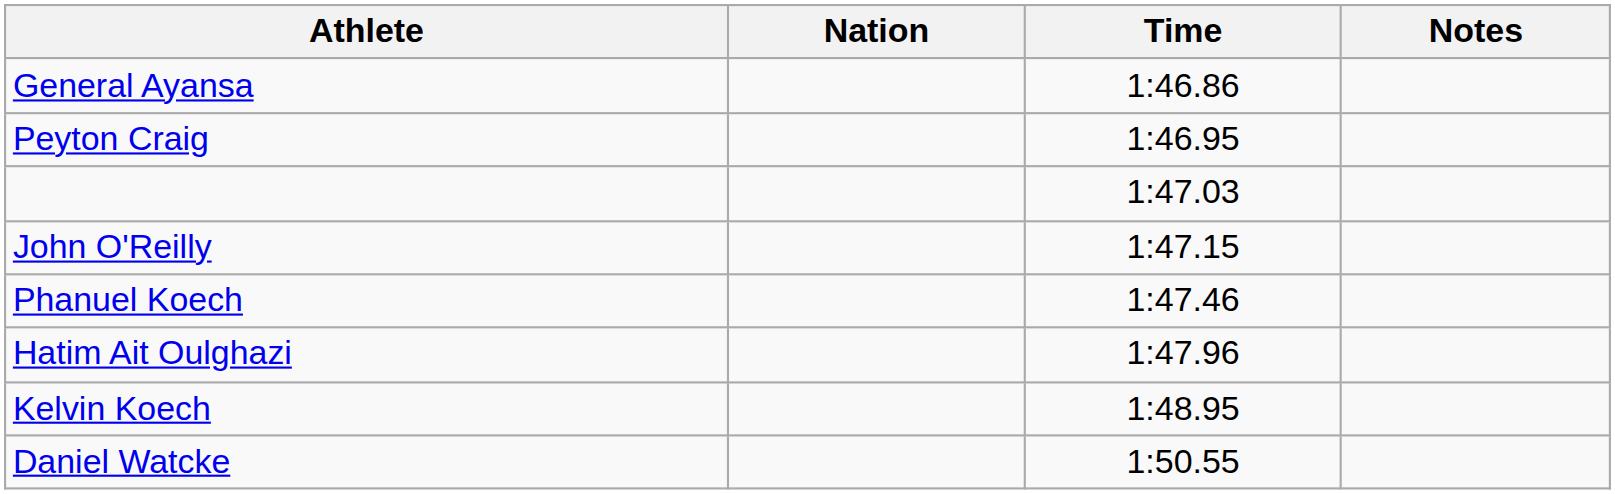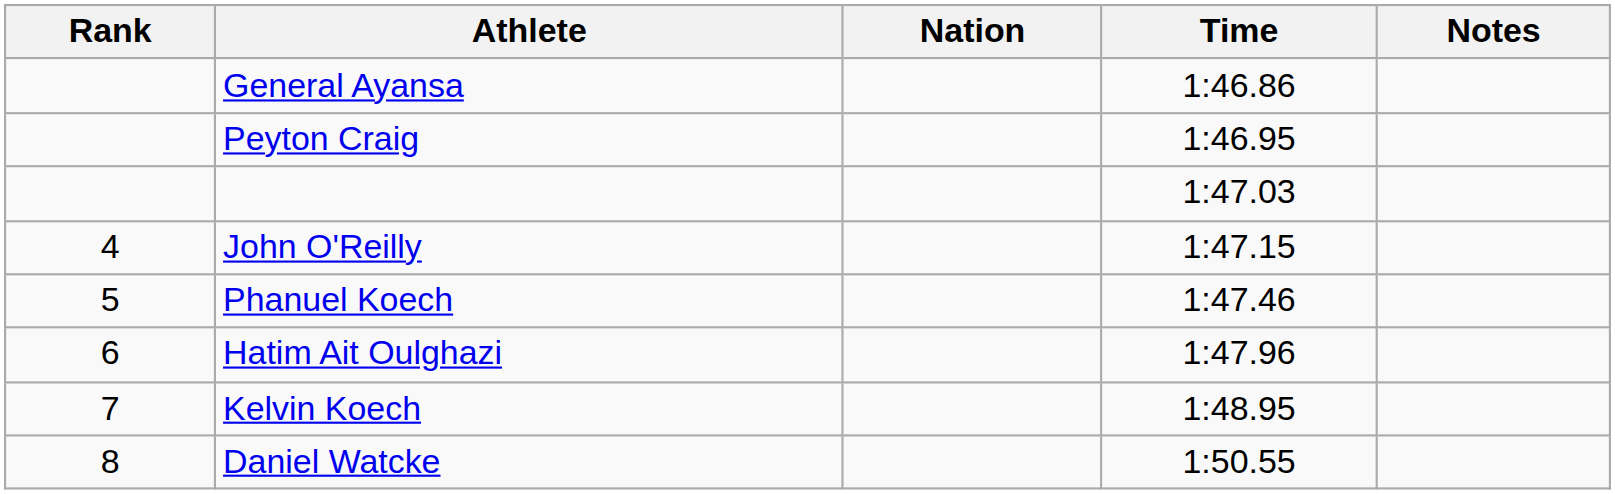 <table class="wikitable sortable" style="text-align:center;width: 60%;">
 <tr>
+<th scope="col">Rank</th>
 <th scope="col">Athlete</th>
 <th scope="col">Nation</th>
 <th scope="col">Time</th>
 <th scope="col">Notes</th>
 </tr>
 <tr>
+<td></td>
 <td align=left><a href='#'>General Ayansa</a></td>
 <td align=left></td>
 <td>1:46.86</td>
 <td></td>
 </tr>
 <tr>
+<td></td>
 <td align=left><a href='#'>Peyton Craig</a></td>
 <td align=left></td>
 <td>1:46.95</td>
 <td></td>
 </tr>
 <tr>
+<td></td>
 <td align=left></td>
 <td align=left></td>
 <td>1:47.03</td>
 <td></td>
 </tr>
 <tr>
+<td>4</td>
 <td align=left><a href='#'>John O'Reilly</a></td>
 <td align=left></td>
 <td>1:47.15</td>
 <td></td>
 </tr>
 <tr>
+<td>5</td>
 <td align=left><a href='#'>Phanuel Koech</a></td>
 <td align=left></td>
 <td>1:47.46</td>
 <td></td>
 </tr>
 <tr>
+<td>6</td>
 <td align=left><a href='#'>Hatim Ait Oulghazi</a></td>
 <td align=left></td>
 <td>1:47.96</td>
 <td></td>
 </tr>
 <tr>
+<td>7</td>
 <td align=left><a href='#'>Kelvin Koech</a></td>
 <td align=left></td>
 <td>1:48.95</td>
 <td></td>
 </tr>
 <tr>
+<td>8</td>
 <td align=left><a href='#'>Daniel Watcke</a></td>
 <td align=left></td>
 <td>1:50.55</td>
 <td></td>
 </tr>
 </table>
